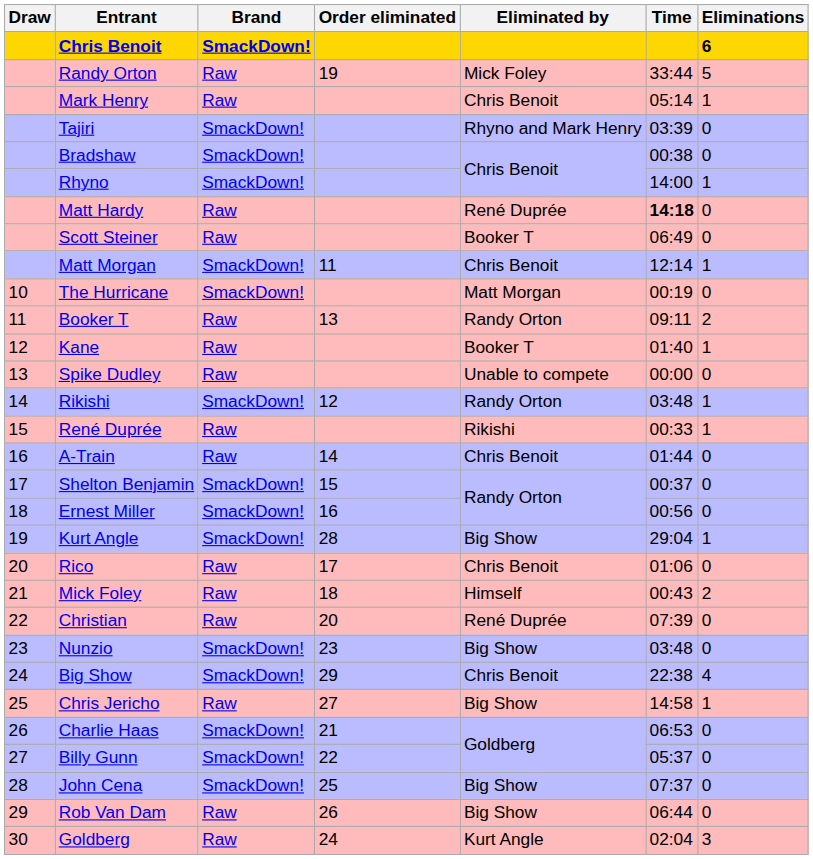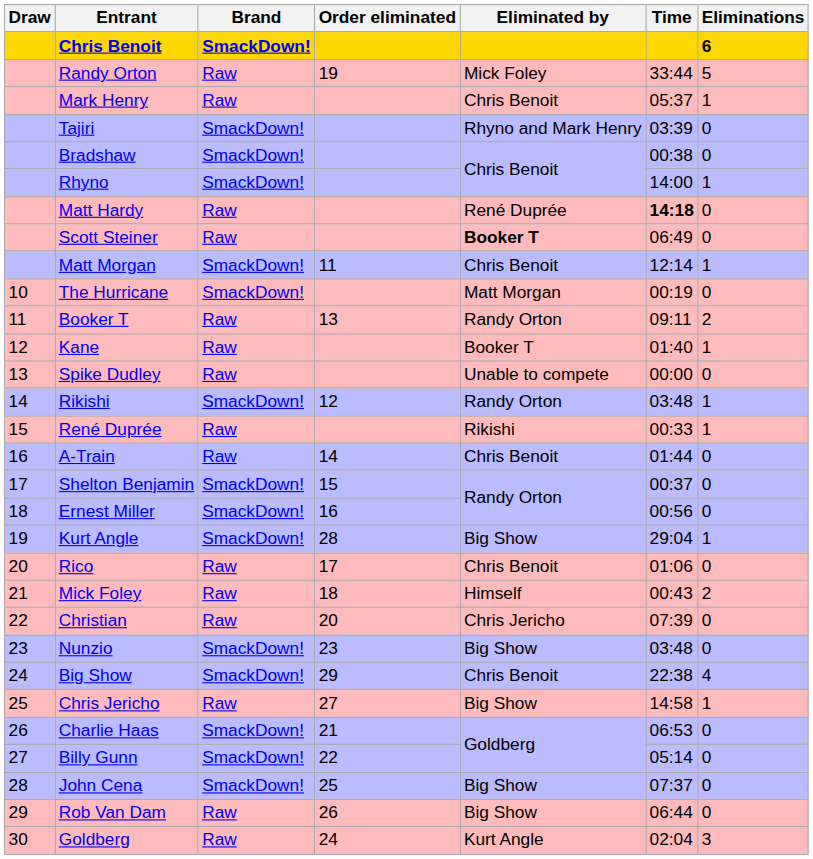 <table class="wikitable sortable">
 <tr>
 <th>Draw</th>
 <th>Entrant</th>
 <th>Brand</th>
 <th>Order eliminated</th>
 <th>Eliminated by</th>
 <th>Time</th>
 <th>Eliminations</th>
 </tr>
 <tr style="background: gold; font-weight:bold">
 <td></td>
 <td><a href='#'>Chris Benoit</a></td>
 <td><a href='#'>SmackDown!</a></td>
 <td></td>
 <td></td>
 <td></td>
 <td>6</td>
 </tr>
 <tr style="background: #FBB;">
 <td></td>
 <td><a href='#'>Randy Orton</a></td>
 <td><a href='#'>Raw</a></td>
 <td>19</td>
 <td>Mick Foley</td>
 <td>33:44</td>
 <td>5</td>
 </tr>
 <tr style="background: #FBB;">
 <td></td>
 <td><a href='#'>Mark Henry</a></td>
 <td><a href='#'>Raw</a></td>
 <td></td>
 <td>Chris Benoit</td>
-<td>05:14</td>
+<td>05:37</td>
 <td>1</td>
 </tr>
 <tr style="background: #BBF;">
 <td></td>
 <td><a href='#'>Tajiri</a></td>
 <td><a href='#'>SmackDown!</a></td>
 <td></td>
 <td>Rhyno and Mark Henry</td>
 <td>03:39</td>
 <td>0</td>
 </tr>
 <tr style="background: #BBF;">
 <td></td>
 <td><a href='#'>Bradshaw</a></td>
 <td><a href='#'>SmackDown!</a></td>
 <td></td>
 <td rowspan="2">Chris Benoit</td>
 <td>00:38</td>
 <td>0</td>
 </tr>
 <tr style="background: #BBF;">
 <td></td>
 <td><a href='#'>Rhyno</a></td>
 <td><a href='#'>SmackDown!</a></td>
 <td></td>
 <td>14:00</td>
 <td>1</td>
 </tr>
 <tr style="background: #FBB;">
 <td></td>
 <td><a href='#'>Matt Hardy</a></td>
 <td><a href='#'>Raw</a></td>
 <td></td>
 <td>René Duprée</td>
 <td><strong>14:18</strong></td>
 <td>0</td>
 </tr>
 <tr style="background: #FBB;">
 <td></td>
 <td><a href='#'>Scott Steiner</a></td>
 <td><a href='#'>Raw</a></td>
 <td></td>
-<td>Booker T</td>
+<td><strong>Booker T</strong></td>
 <td>06:49</td>
 <td>0</td>
 </tr>
 <tr style="background: #BBF;">
 <td></td>
 <td><a href='#'>Matt Morgan</a></td>
 <td><a href='#'>SmackDown!</a></td>
 <td>11</td>
 <td>Chris Benoit</td>
 <td>12:14</td>
 <td>1</td>
 </tr>
 <tr style="background: #FBB;">
 <td>10</td>
 <td><a href='#'>The Hurricane</a></td>
 <td><a href='#'>SmackDown!</a></td>
 <td></td>
 <td>Matt Morgan</td>
 <td>00:19</td>
 <td>0</td>
 </tr>
 <tr style="background: #FBB;">
 <td>11</td>
 <td><a href='#'>Booker T</a></td>
 <td><a href='#'>Raw</a></td>
 <td>13</td>
 <td>Randy Orton</td>
 <td>09:11</td>
 <td>2</td>
 </tr>
 <tr style="background: #FBB;">
 <td>12</td>
 <td><a href='#'>Kane</a></td>
 <td><a href='#'>Raw</a></td>
 <td></td>
 <td>Booker T</td>
 <td>01:40</td>
 <td>1</td>
 </tr>
 <tr style="background: #FBB;">
 <td>13</td>
 <td><a href='#'>Spike Dudley</a></td>
 <td><a href='#'>Raw</a></td>
 <td></td>
 <td>Unable to compete</td>
 <td>00:00</td>
 <td>0</td>
 </tr>
 <tr style="background: #BBF;">
 <td>14</td>
 <td><a href='#'>Rikishi</a></td>
 <td><a href='#'>SmackDown!</a></td>
 <td>12</td>
 <td>Randy Orton</td>
 <td>03:48</td>
 <td>1</td>
 </tr>
 <tr style="background: #FBB;">
 <td>15</td>
 <td><a href='#'>René Duprée</a></td>
 <td><a href='#'>Raw</a></td>
 <td></td>
 <td>Rikishi</td>
 <td>00:33</td>
 <td>1</td>
 </tr>
 <tr style="background: #BBF;">
 <td>16</td>
 <td><a href='#'>A-Train</a></td>
 <td><a href='#'>Raw</a></td>
 <td>14</td>
 <td>Chris Benoit</td>
 <td>01:44</td>
 <td>0</td>
 </tr>
 <tr style="background: #BBF;">
 <td>17</td>
 <td><a href='#'>Shelton Benjamin</a></td>
 <td><a href='#'>SmackDown!</a></td>
 <td>15</td>
 <td rowspan="2">Randy Orton</td>
 <td>00:37</td>
 <td>0</td>
 </tr>
 <tr style="background: #BBF;">
 <td>18</td>
 <td><a href='#'>Ernest Miller</a></td>
 <td><a href='#'>SmackDown!</a></td>
 <td>16</td>
 <td>00:56</td>
 <td>0</td>
 </tr>
 <tr style="background: #BBF;">
 <td>19</td>
 <td><a href='#'>Kurt Angle</a></td>
 <td><a href='#'>SmackDown!</a></td>
 <td>28</td>
 <td>Big Show</td>
 <td>29:04</td>
 <td>1</td>
 </tr>
 <tr style="background: #FBB;">
 <td>20</td>
 <td><a href='#'>Rico</a></td>
 <td><a href='#'>Raw</a></td>
 <td>17</td>
 <td>Chris Benoit</td>
 <td>01:06</td>
 <td>0</td>
 </tr>
 <tr style="background: #FBB;">
 <td>21</td>
 <td><a href='#'>Mick Foley</a></td>
 <td><a href='#'>Raw</a></td>
 <td>18</td>
 <td>Himself</td>
 <td>00:43</td>
 <td>2</td>
 </tr>
 <tr style="background: #FBB;">
 <td>22</td>
 <td><a href='#'>Christian</a></td>
 <td><a href='#'>Raw</a></td>
 <td>20</td>
-<td>René Duprée</td>
+<td>Chris Jericho</td>
 <td>07:39</td>
 <td>0</td>
 </tr>
 <tr style="background: #BBF;">
 <td>23</td>
 <td><a href='#'>Nunzio</a></td>
 <td><a href='#'>SmackDown!</a></td>
 <td>23</td>
 <td>Big Show</td>
 <td>03:48</td>
 <td>0</td>
 </tr>
 <tr style="background: #BBF;">
 <td>24</td>
 <td><a href='#'>Big Show</a></td>
 <td><a href='#'>SmackDown!</a></td>
 <td>29</td>
 <td>Chris Benoit</td>
 <td>22:38</td>
 <td>4</td>
 </tr>
 <tr style="background: #FBB;">
 <td>25</td>
 <td><a href='#'>Chris Jericho</a></td>
 <td><a href='#'>Raw</a></td>
 <td>27</td>
 <td>Big Show</td>
 <td>14:58</td>
 <td>1</td>
 </tr>
 <tr style="background: #BBF;">
 <td>26</td>
 <td><a href='#'>Charlie Haas</a></td>
 <td><a href='#'>SmackDown!</a></td>
 <td>21</td>
 <td rowspan="2">Goldberg</td>
 <td>06:53</td>
 <td>0</td>
 </tr>
 <tr style="background: #BBF;">
 <td>27</td>
 <td><a href='#'>Billy Gunn</a></td>
 <td><a href='#'>SmackDown!</a></td>
 <td>22</td>
-<td>05:37</td>
+<td>05:14</td>
 <td>0</td>
 </tr>
 <tr style="background: #BBF;">
 <td>28</td>
 <td><a href='#'>John Cena</a></td>
 <td><a href='#'>SmackDown!</a></td>
 <td>25</td>
 <td>Big Show</td>
 <td>07:37</td>
 <td>0</td>
 </tr>
 <tr style="background: #FBB;">
 <td>29</td>
 <td><a href='#'>Rob Van Dam</a></td>
 <td><a href='#'>Raw</a></td>
 <td>26</td>
 <td>Big Show</td>
 <td>06:44</td>
 <td>0</td>
 </tr>
 <tr style="background: #FBB;">
 <td>30</td>
 <td><a href='#'>Goldberg</a></td>
 <td><a href='#'>Raw</a></td>
 <td>24</td>
 <td>Kurt Angle</td>
 <td>02:04</td>
 <td>3</td>
 </tr>
 </table>
